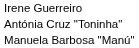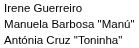 <table border="0">
 <tr>
 <td></td>
 <td>Irene Guerreiro</td>
 </tr>
 <tr>
 <td></td>
-<td>Antónia Cruz "Toninha"</td>
+<td>Manuela Barbosa "Manú"</td>
 </tr>
 <tr>
 <td></td>
-<td>Manuela Barbosa "Manú"</td>
+<td>Antónia Cruz "Toninha"</td>
 </tr>
 <tr>
 </tr>
 </table>
